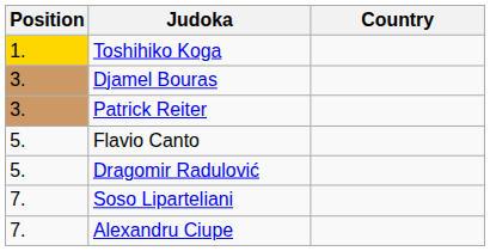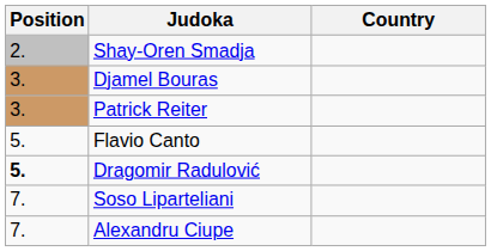 <table class=wikitable>
 <tr>
 <th>Position</th>
 <th width=180>Judoka</th>
 <th width=140>Country</th>
 </tr>
 <tr>
-<td bgcolor=gold>1.</td>
-<td><a href='#'>Toshihiko Koga</a></td>
+<td bgcolor=silver>2.</td>
+<td><a href='#'>Shay-Oren Smadja</a></td>
 <td></td>
 </tr>
 <tr>
 <td bgcolor=CC9966>3.</td>
 <td><a href='#'>Djamel Bouras</a></td>
 <td></td>
 </tr>
 <tr>
 <td bgcolor=CC9966>3.</td>
 <td><a href='#'>Patrick Reiter</a></td>
 <td></td>
 </tr>
 <tr>
 <td>5.</td>
 <td>Flavio Canto</td>
 <td></td>
 </tr>
 <tr>
-<td>5.</td>
+<td><strong>5.</strong></td>
 <td><a href='#'>Dragomir Radulović</a></td>
 <td></td>
 </tr>
 <tr>
 <td>7.</td>
 <td><a href='#'>Soso Liparteliani</a></td>
 <td></td>
 </tr>
 <tr>
 <td>7.</td>
 <td><a href='#'>Alexandru Ciupe</a></td>
 <td></td>
 </tr>
 </table>
